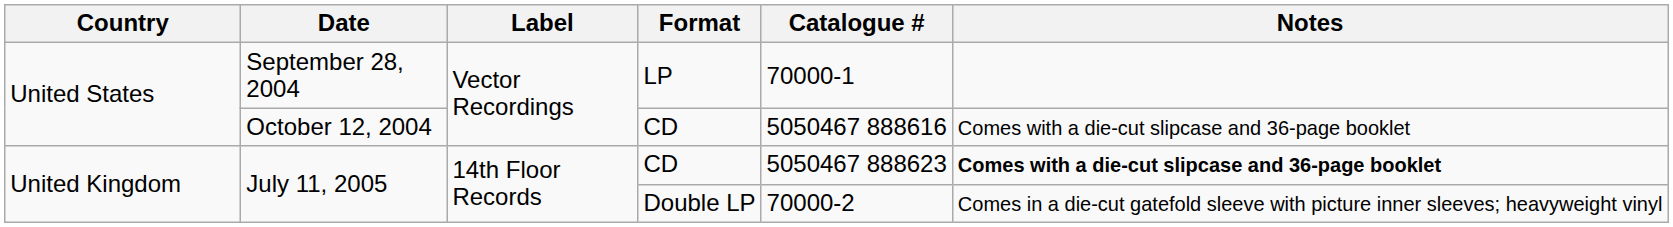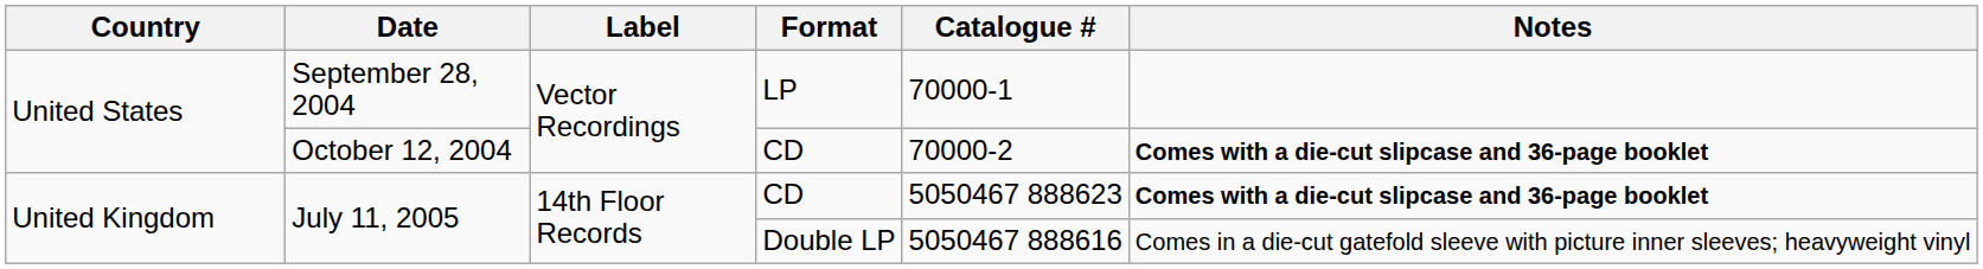 <table class="wikitable">
 <tr>
 <th width="150px">Country</th>
 <th width="130px">Date</th>
 <th width="120px">Label</th>
 <th>Format</th>
 <th>Catalogue #</th>
 <th>Notes</th>
 </tr>
 <tr>
 <td rowspan="2">United States</td>
 <td>September 28, 2004</td>
 <td rowspan="2">Vector Recordings</td>
 <td>LP</td>
 <td>70000-1</td>
 <td></td>
 </tr>
 <tr>
 <td>October 12, 2004</td>
 <td>CD</td>
-<td>5050467 888616</td>
-<td><small>Comes with a die-cut slipcase and 36-page booklet</small></td>
+<td>70000-2</td>
+<td><strong><small>Comes with a die-cut slipcase and 36-page booklet</small></strong></td>
 </tr>
 <tr>
 <td rowspan="2">United Kingdom</td>
 <td rowspan="2">July 11, 2005</td>
 <td rowspan="2">14th Floor Records</td>
 <td>CD</td>
 <td>5050467 888623</td>
 <td><strong><small>Comes with a die-cut slipcase and 36-page booklet</small></strong></td>
 </tr>
 <tr>
 <td>Double LP</td>
-<td>70000-2</td>
+<td>5050467 888616</td>
 <td><small>Comes in a die-cut gatefold sleeve with picture inner sleeves; heavyweight vinyl</small></td>
 </tr>
 </table>
